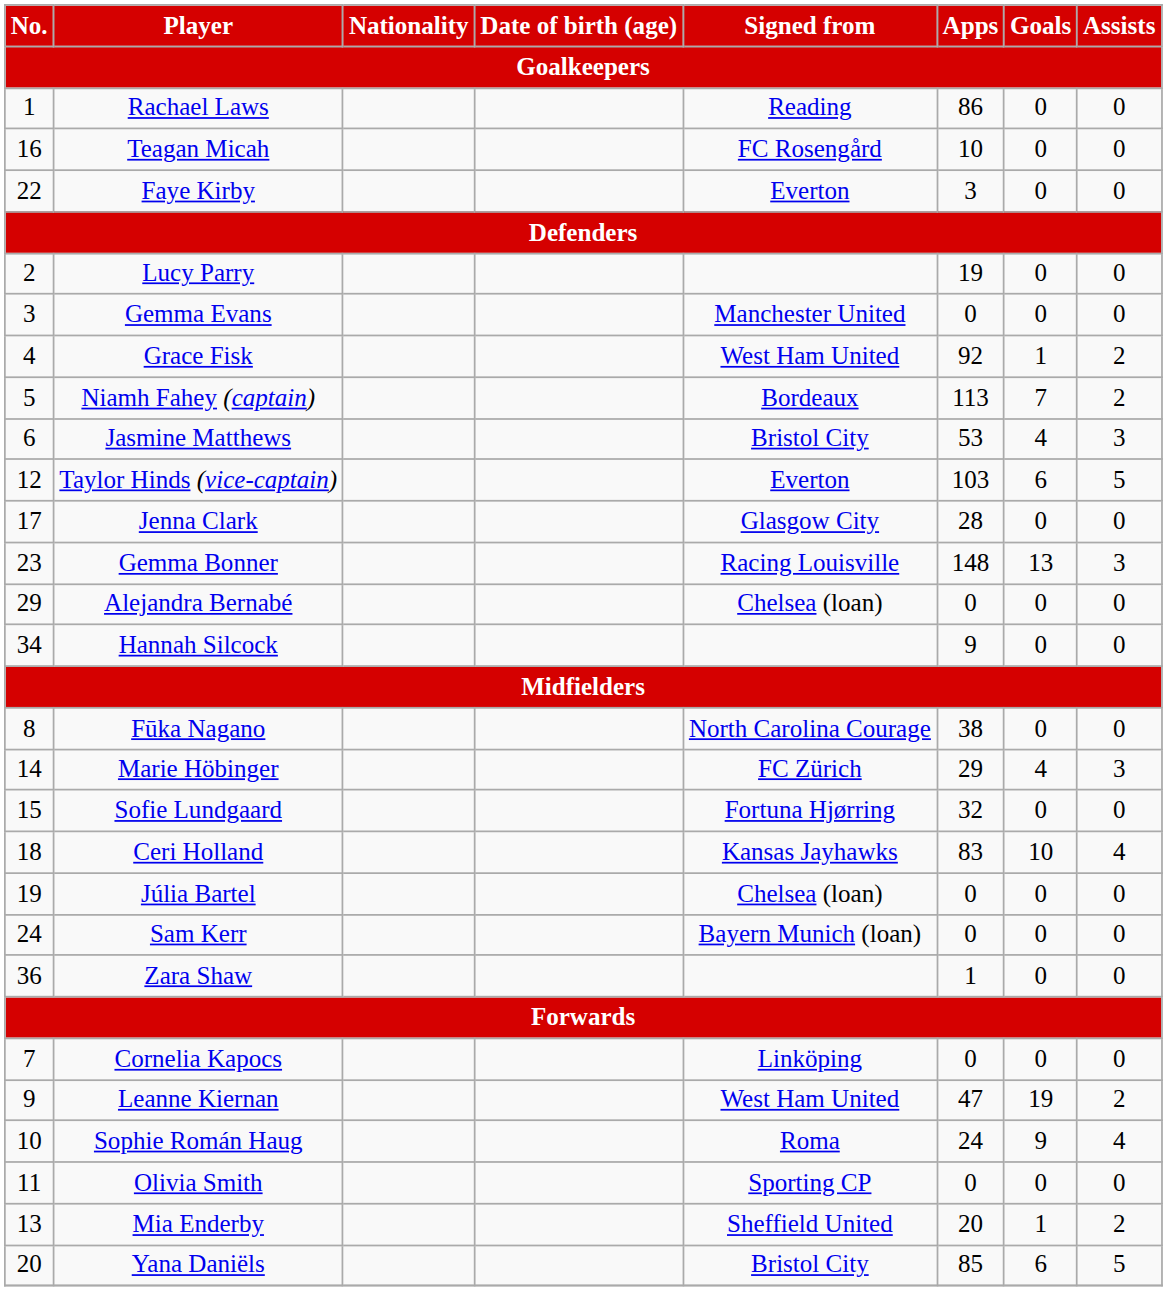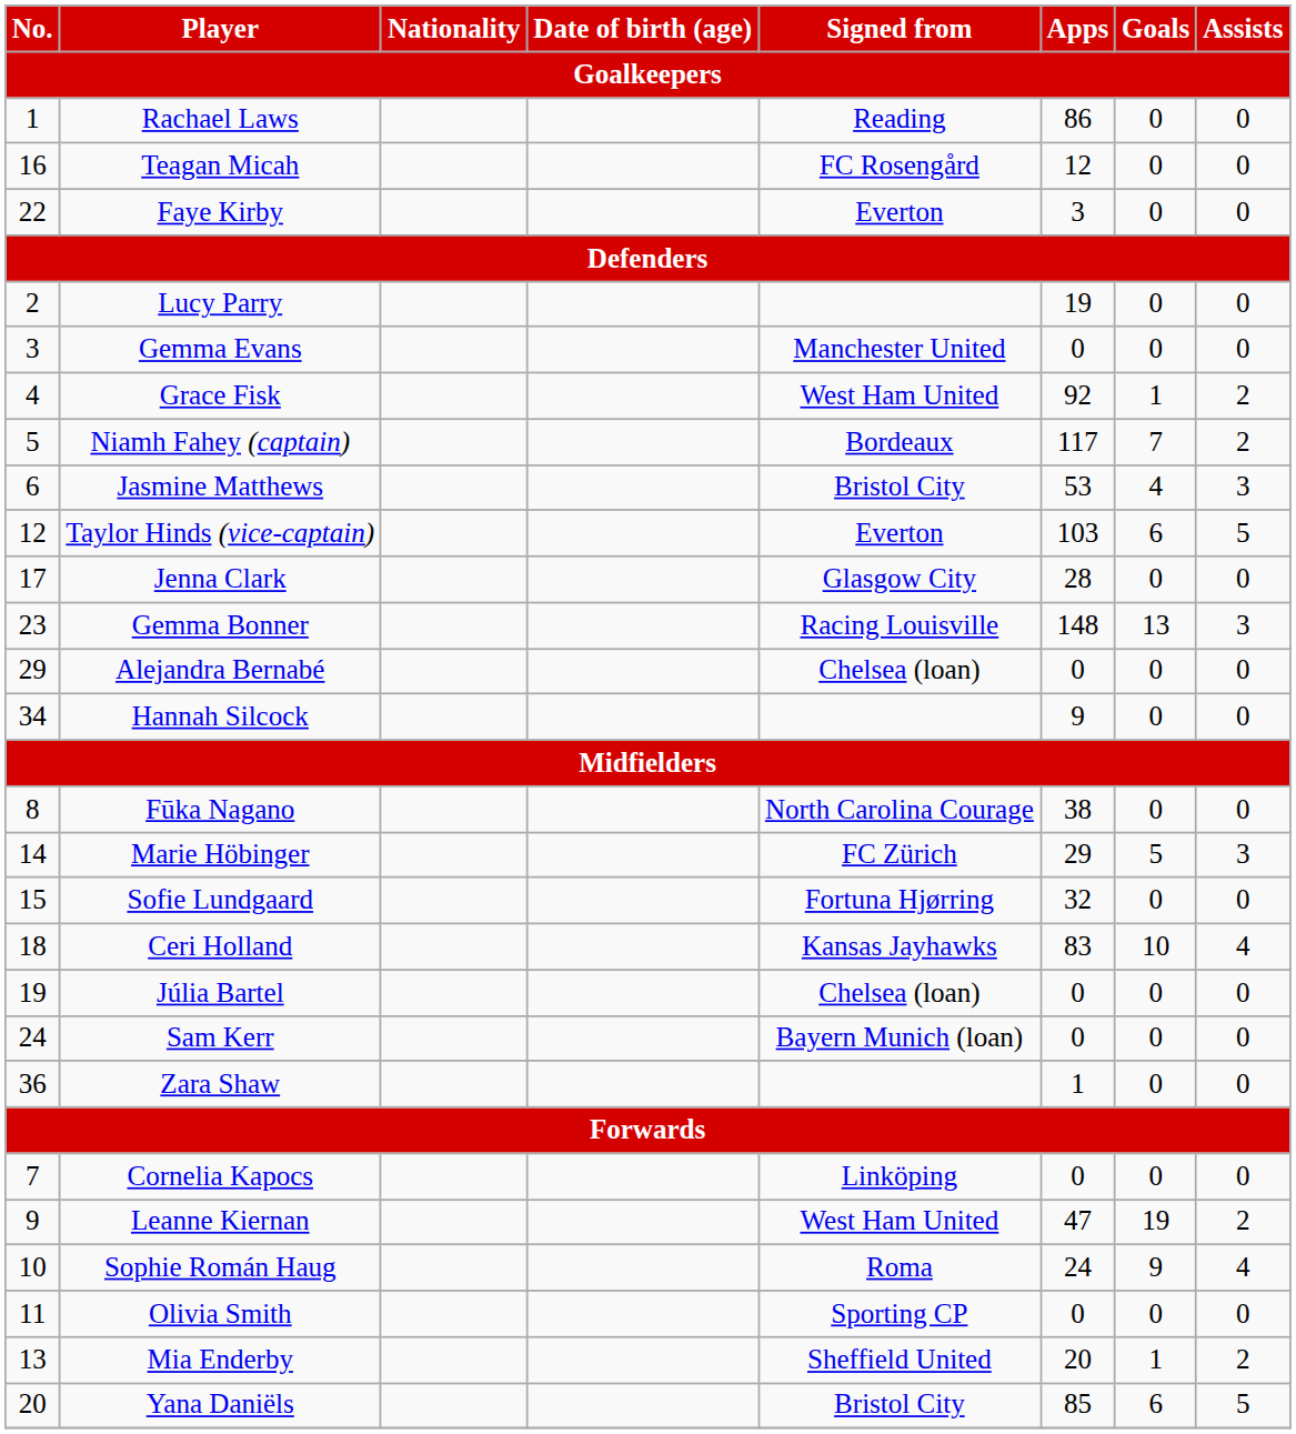 <table class="wikitable sortable" style="text-align:center; font-size:90%;">
 <tr>
 <th style="background:#d50000; color:white; text-align:center;">No.</th>
 <th style="background:#d50000; color:white; text-align:center;">Player</th>
 <th style="background:#d50000; color:white; text-align:center;">Nationality</th>
 <th style="background:#d50000; color:white; text-align:center;">Date of birth (age)</th>
 <th style="background:#d50000; color:white; text-align:center;">Signed from</th>
 <th style="background:#d50000; color:white; text-align:center;">Apps</th>
 <th style="background:#d50000; color:white; text-align:center;">Goals</th>
 <th style="background:#d50000; color:white; text-align:center;">Assists</th>
 </tr>
 <tr>
 <th colspan="10" style="background:#d50000; color:white; text-align:center"><strong>Goalkeepers</strong></th>
 </tr>
 <tr>
 <td>1</td>
 <td><a href='#'>Rachael Laws</a></td>
 <td></td>
 <td></td>
 <td> <a href='#'>Reading</a></td>
 <td>86</td>
 <td>0</td>
 <td>0</td>
 </tr>
 <tr>
 <td>16</td>
 <td><a href='#'>Teagan Micah</a></td>
 <td></td>
 <td></td>
 <td> <a href='#'>FC Rosengård</a></td>
-<td>10</td>
+<td>12</td>
 <td>0</td>
 <td>0</td>
 </tr>
 <tr>
 <td>22</td>
 <td><a href='#'>Faye Kirby</a></td>
 <td></td>
 <td></td>
 <td> <a href='#'>Everton</a></td>
 <td>3</td>
 <td>0</td>
 <td>0</td>
 </tr>
 <tr>
 <th colspan="10" style="background:#d50000; color:white; text-align:center"><strong>Defenders</strong></th>
 </tr>
 <tr>
 <td>2</td>
 <td><a href='#'>Lucy Parry</a></td>
 <td></td>
 <td></td>
 <td></td>
 <td>19</td>
 <td>0</td>
 <td>0</td>
 </tr>
 <tr>
 <td>3</td>
 <td><a href='#'>Gemma Evans</a></td>
 <td></td>
 <td></td>
 <td> <a href='#'>Manchester United</a></td>
 <td>0</td>
 <td>0</td>
 <td>0</td>
 </tr>
 <tr>
 <td>4</td>
 <td><a href='#'>Grace Fisk</a></td>
 <td></td>
 <td></td>
 <td> <a href='#'>West Ham United</a></td>
 <td>92</td>
 <td>1</td>
 <td>2</td>
 </tr>
 <tr>
 <td>5</td>
 <td><a href='#'>Niamh Fahey</a> <em>(<a href='#'>captain</a>)</em></td>
 <td></td>
 <td></td>
 <td> <a href='#'>Bordeaux</a></td>
-<td>113</td>
+<td>117</td>
 <td>7</td>
 <td>2</td>
 </tr>
 <tr>
 <td>6</td>
 <td><a href='#'>Jasmine Matthews</a></td>
 <td></td>
 <td></td>
 <td> <a href='#'>Bristol City</a></td>
 <td>53</td>
 <td>4</td>
 <td>3</td>
 </tr>
 <tr>
 <td>12</td>
 <td><a href='#'>Taylor Hinds</a> <em>(<a href='#'>vice-captain</a>)</em></td>
 <td></td>
 <td></td>
 <td> <a href='#'>Everton</a></td>
 <td>103</td>
 <td>6</td>
 <td>5</td>
 </tr>
 <tr>
 <td>17</td>
 <td><a href='#'>Jenna Clark</a></td>
 <td></td>
 <td></td>
 <td> <a href='#'>Glasgow City</a></td>
 <td>28</td>
 <td>0</td>
 <td>0</td>
 </tr>
 <tr>
 <td>23</td>
 <td><a href='#'>Gemma Bonner</a></td>
 <td></td>
 <td></td>
 <td> <a href='#'>Racing Louisville</a></td>
 <td>148</td>
 <td>13</td>
 <td>3</td>
 </tr>
 <tr>
 <td>29</td>
 <td><a href='#'>Alejandra Bernabé</a></td>
 <td></td>
 <td></td>
 <td> <a href='#'>Chelsea</a> (loan)</td>
 <td>0</td>
 <td>0</td>
 <td>0</td>
 </tr>
 <tr>
 <td>34</td>
 <td><a href='#'>Hannah Silcock</a></td>
 <td></td>
 <td></td>
 <td></td>
 <td>9</td>
 <td>0</td>
 <td>0</td>
 </tr>
 <tr>
 <th colspan="10" style="background:#d50000; color:white; text-align:center"><strong>Midfielders</strong></th>
 </tr>
 <tr>
 <td>8</td>
 <td><a href='#'>Fūka Nagano</a></td>
 <td></td>
 <td></td>
 <td> <a href='#'>North Carolina Courage</a></td>
 <td>38</td>
 <td>0</td>
 <td>0</td>
 </tr>
 <tr>
 <td>14</td>
 <td><a href='#'>Marie Höbinger</a></td>
 <td></td>
 <td></td>
 <td> <a href='#'>FC Zürich</a></td>
 <td>29</td>
-<td>4</td>
+<td>5</td>
 <td>3</td>
 </tr>
 <tr>
 <td>15</td>
 <td><a href='#'>Sofie Lundgaard</a></td>
 <td></td>
 <td></td>
 <td> <a href='#'>Fortuna Hjørring</a></td>
 <td>32</td>
 <td>0</td>
 <td>0</td>
 </tr>
 <tr>
 <td>18</td>
 <td><a href='#'>Ceri Holland</a></td>
 <td></td>
 <td></td>
 <td> <a href='#'>Kansas Jayhawks</a></td>
 <td>83</td>
 <td>10</td>
 <td>4</td>
 </tr>
 <tr>
 <td>19</td>
 <td><a href='#'>Júlia Bartel</a></td>
 <td></td>
 <td></td>
 <td> <a href='#'>Chelsea</a> (loan)</td>
 <td>0</td>
 <td>0</td>
 <td>0</td>
 </tr>
 <tr>
 <td>24</td>
 <td><a href='#'>Sam Kerr</a></td>
 <td></td>
 <td></td>
 <td> <a href='#'>Bayern Munich</a> (loan)</td>
 <td>0</td>
 <td>0</td>
 <td>0</td>
 </tr>
 <tr>
 <td>36</td>
 <td><a href='#'>Zara Shaw</a></td>
 <td></td>
 <td></td>
 <td></td>
 <td>1</td>
 <td>0</td>
 <td>0</td>
 </tr>
 <tr>
 <th colspan="10" style="background:#d50000; color:white; text-align:center"><strong>Forwards</strong></th>
 </tr>
 <tr>
 <td>7</td>
 <td><a href='#'>Cornelia Kapocs</a></td>
 <td></td>
 <td></td>
 <td> <a href='#'>Linköping</a></td>
 <td>0</td>
 <td>0</td>
 <td>0</td>
 </tr>
 <tr>
 <td>9</td>
 <td><a href='#'>Leanne Kiernan</a></td>
 <td></td>
 <td></td>
 <td>  <a href='#'>West Ham United</a></td>
 <td>47</td>
 <td>19</td>
 <td>2</td>
 </tr>
 <tr>
 <td>10</td>
 <td><a href='#'>Sophie Román Haug</a></td>
 <td></td>
 <td></td>
 <td> <a href='#'>Roma</a></td>
 <td>24</td>
 <td>9</td>
 <td>4</td>
 </tr>
 <tr>
 <td>11</td>
 <td><a href='#'>Olivia Smith</a></td>
 <td></td>
 <td></td>
 <td> <a href='#'>Sporting CP</a></td>
 <td>0</td>
 <td>0</td>
 <td>0</td>
 </tr>
 <tr>
 <td>13</td>
 <td><a href='#'>Mia Enderby</a></td>
 <td></td>
 <td></td>
 <td> <a href='#'>Sheffield United</a></td>
 <td>20</td>
 <td>1</td>
 <td>2</td>
 </tr>
 <tr>
 <td>20</td>
 <td><a href='#'>Yana Daniëls</a></td>
 <td></td>
 <td></td>
 <td> <a href='#'>Bristol City</a></td>
 <td>85</td>
 <td>6</td>
 <td>5</td>
 </tr>
 <tr>
 </tr>
 </table>
